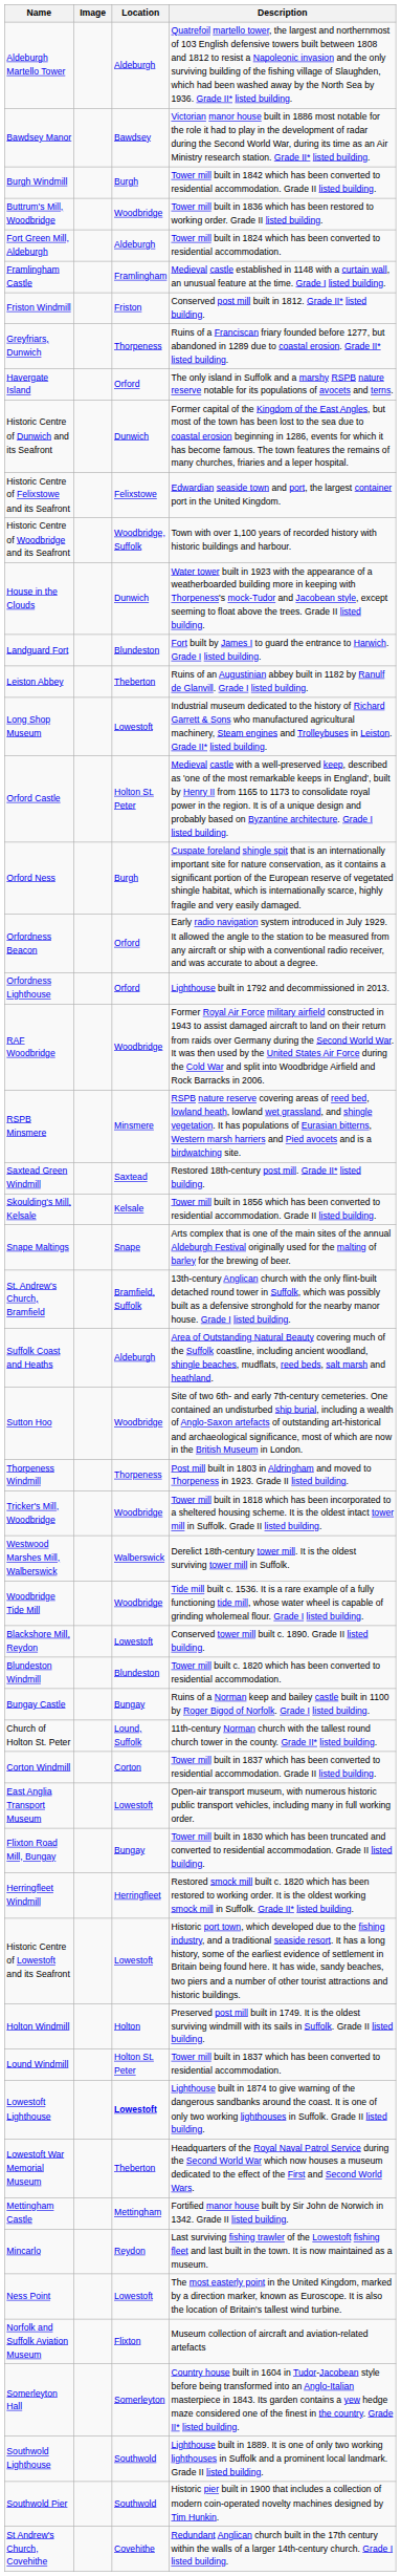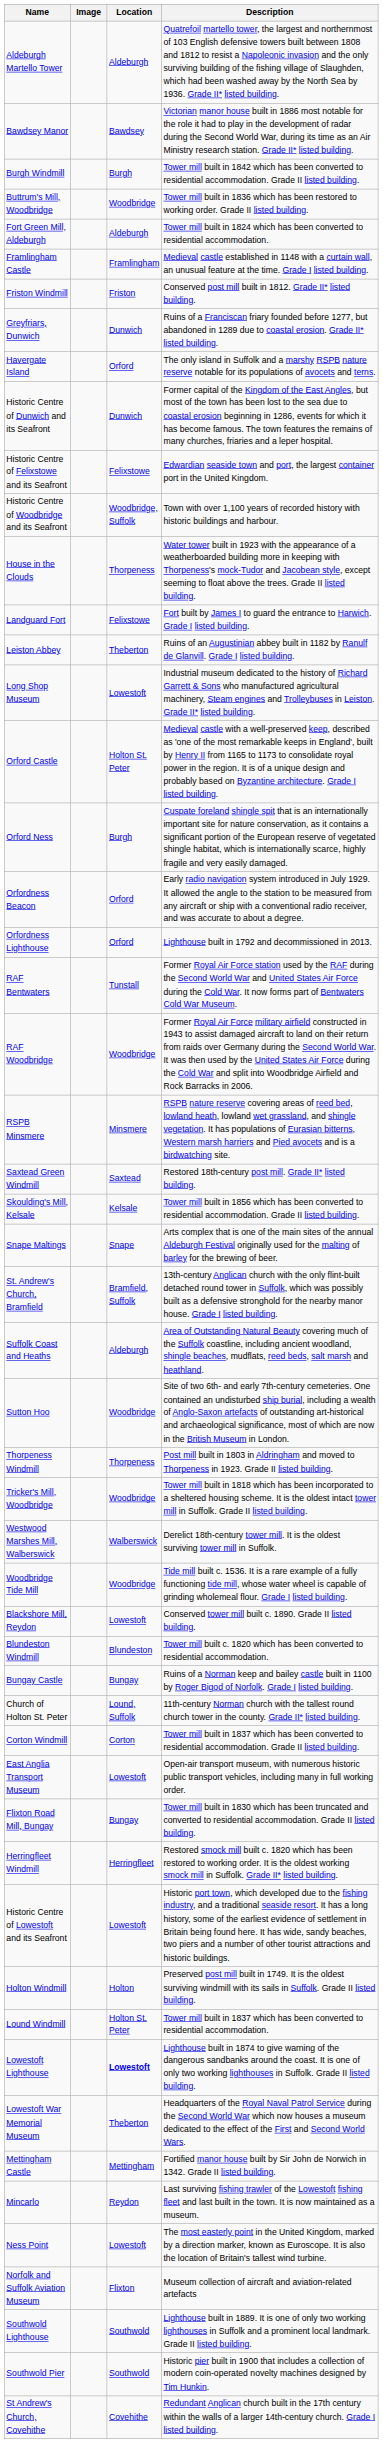 <table class="wikitable sortable" style="font-size:90%;width:100%;border:0px;text-align:left;line-height:150%;">
 <tr>
 <th width="18%">Name</th>
 <th width="10%" class="unsortable">Image</th>
 <th width="10%">Location</th>
 <th width="62%" class="unsortable">Description</th>
 </tr>
 <tr>
 <td><a href='#'>Aldeburgh Martello Tower</a></td>
 <td></td>
 <td><a href='#'>Aldeburgh</a></td>
 <td><a href='#'>Quatrefoil</a> <a href='#'>martello tower</a>, the largest and northernmost of 103 English defensive towers built between 1808 and 1812 to resist a <a href='#'>Napoleonic invasion</a> and the only surviving building of the fishing village of Slaughden, which had been washed away by the North Sea by 1936. <a href='#'>Grade II*</a> <a href='#'>listed building</a>.</td>
 </tr>
 <tr>
 <td><a href='#'>Bawdsey Manor</a></td>
 <td></td>
 <td><a href='#'>Bawdsey</a></td>
 <td><a href='#'>Victorian</a> <a href='#'>manor house</a> built in 1886 most notable for the role it had to play in the development of radar during the Second World War, during its time as an Air Ministry research station. <a href='#'>Grade II*</a> <a href='#'>listed building</a>.</td>
 </tr>
 <tr>
 <td><a href='#'>Burgh Windmill</a></td>
 <td></td>
 <td><a href='#'>Burgh</a></td>
 <td><a href='#'>Tower mill</a> built in 1842 which has been converted to residential accommodation. Grade II <a href='#'>listed building</a>.</td>
 </tr>
 <tr>
 <td><a href='#'>Buttrum's Mill, Woodbridge</a></td>
 <td></td>
 <td><a href='#'>Woodbridge</a></td>
 <td><a href='#'>Tower mill</a> built in 1836 which has been restored to working order. Grade II <a href='#'>listed building</a>.</td>
 </tr>
 <tr>
 <td><a href='#'>Fort Green Mill, Aldeburgh</a></td>
 <td></td>
 <td><a href='#'>Aldeburgh</a></td>
 <td><a href='#'>Tower mill</a> built in 1824 which has been converted to residential accommodation.</td>
 </tr>
 <tr>
 <td><a href='#'>Framlingham Castle</a></td>
 <td></td>
 <td><a href='#'>Framlingham</a></td>
 <td><a href='#'>Medieval</a> <a href='#'>castle</a> established in 1148 with a <a href='#'>curtain wall</a>, an unusual feature at the time. <a href='#'>Grade I</a> <a href='#'>listed building</a>.</td>
 </tr>
 <tr>
 <td><a href='#'>Friston Windmill</a></td>
 <td></td>
 <td><a href='#'>Friston</a></td>
 <td>Conserved <a href='#'>post mill</a> built in 1812. <a href='#'>Grade II*</a> <a href='#'>listed building</a>.</td>
 </tr>
 <tr>
 <td><a href='#'>Greyfriars, Dunwich</a></td>
 <td></td>
-<td><a href='#'>Thorpeness</a></td>
+<td><a href='#'>Dunwich</a></td>
 <td>Ruins of a <a href='#'>Franciscan</a> friary founded before 1277, but abandoned in 1289 due to <a href='#'>coastal erosion</a>. <a href='#'>Grade II*</a> <a href='#'>listed building</a>.</td>
 </tr>
 <tr>
 <td><a href='#'>Havergate Island</a></td>
 <td></td>
 <td><a href='#'>Orford</a></td>
 <td>The only island in Suffolk and a <a href='#'>marshy</a> <a href='#'>RSPB</a> <a href='#'>nature reserve</a> notable for its populations of <a href='#'>avocets</a> and <a href='#'>terns</a>.</td>
 </tr>
 <tr>
 <td>Historic Centre of <a href='#'>Dunwich</a> and its Seafront</td>
 <td></td>
 <td><a href='#'>Dunwich</a></td>
 <td>Former capital of the <a href='#'>Kingdom of the East Angles</a>, but most of the town has been lost to the sea due to <a href='#'>coastal erosion</a> beginning in 1286, events for which it has become famous. The town features the remains of many churches, friaries and a leper hospital.</td>
 </tr>
 <tr>
 <td>Historic Centre of <a href='#'>Felixstowe</a> and its Seafront</td>
 <td></td>
 <td><a href='#'>Felixstowe</a></td>
 <td><a href='#'>Edwardian</a> <a href='#'>seaside town</a> and <a href='#'>port</a>, the largest <a href='#'>container</a> port in the United Kingdom.</td>
 </tr>
 <tr>
 <td>Historic Centre of <a href='#'>Woodbridge</a> and its Seafront</td>
 <td></td>
 <td><a href='#'>Woodbridge, Suffolk</a></td>
 <td>Town with over 1,100 years of recorded history with historic buildings and harbour.</td>
 </tr>
 <tr>
 <td><a href='#'>House in the Clouds</a></td>
 <td></td>
-<td><a href='#'>Dunwich</a></td>
+<td><a href='#'>Thorpeness</a></td>
 <td><a href='#'>Water tower</a> built in 1923 with the appearance of a weatherboarded building more in keeping with <a href='#'>Thorpeness</a>'s <a href='#'>mock-Tudor</a> and <a href='#'>Jacobean style</a>, except seeming to float above the trees. Grade II <a href='#'>listed building</a>.</td>
 </tr>
 <tr>
 <td><a href='#'>Landguard Fort</a></td>
 <td></td>
-<td><a href='#'>Blundeston</a></td>
+<td><a href='#'>Felixstowe</a></td>
 <td><a href='#'>Fort</a> built by <a href='#'>James I</a> to guard the entrance to <a href='#'>Harwich</a>. <a href='#'>Grade I</a> <a href='#'>listed building</a>.</td>
 </tr>
 <tr>
 <td><a href='#'>Leiston Abbey</a></td>
 <td></td>
 <td><a href='#'>Theberton</a></td>
 <td>Ruins of an <a href='#'>Augustinian</a> abbey built in 1182 by <a href='#'>Ranulf de Glanvill</a>. <a href='#'>Grade I</a> <a href='#'>listed building</a>.</td>
 </tr>
 <tr>
 <td><a href='#'>Long Shop Museum</a></td>
 <td></td>
 <td><a href='#'>Lowestoft</a></td>
 <td>Industrial museum dedicated to the history of <a href='#'>Richard Garrett & Sons</a> who manufactured agricultural machinery, <a href='#'>Steam engines</a> and <a href='#'>Trolleybuses</a> in <a href='#'>Leiston</a>. <a href='#'>Grade II*</a> <a href='#'>listed building</a>.</td>
 </tr>
 <tr>
 <td><a href='#'>Orford Castle</a></td>
 <td></td>
 <td><a href='#'>Holton St. Peter</a></td>
 <td><a href='#'>Medieval</a> <a href='#'>castle</a> with a well-preserved <a href='#'>keep</a>, described as 'one of the most remarkable keeps in England', built by <a href='#'>Henry II</a> from 1165 to 1173 to consolidate royal power in the region. It is of a unique design and probably based on <a href='#'>Byzantine architecture</a>. <a href='#'>Grade I</a> <a href='#'>listed building</a>.</td>
 </tr>
 <tr>
 <td><a href='#'>Orford Ness</a></td>
 <td></td>
 <td><a href='#'>Burgh</a></td>
 <td><a href='#'>Cuspate foreland</a> <a href='#'>shingle spit</a> that is an internationally important site for nature conservation, as it contains a significant portion of the European reserve of vegetated shingle habitat, which is internationally scarce, highly fragile and very easily damaged.</td>
 </tr>
 <tr>
 <td><a href='#'>Orfordness Beacon</a></td>
 <td></td>
 <td><a href='#'>Orford</a></td>
 <td>Early <a href='#'>radio navigation</a> system introduced in July 1929. It allowed the angle to the station to be measured from any aircraft or ship with a conventional radio receiver, and was accurate to about a degree.</td>
 </tr>
 <tr>
 <td><a href='#'>Orfordness Lighthouse</a></td>
 <td></td>
 <td><a href='#'>Orford</a></td>
 <td><a href='#'>Lighthouse</a> built in 1792 and decommissioned in 2013.</td>
+</tr>
+<tr>
+<td><a href='#'>RAF Bentwaters</a></td>
+<td></td>
+<td><a href='#'>Tunstall</a></td>
+<td>Former <a href='#'>Royal Air Force station</a> used by the <a href='#'>RAF</a> during the <a href='#'>Second World War</a> and <a href='#'>United States Air Force</a> during the <a href='#'>Cold War</a>. It now forms part of <a href='#'>Bentwaters Cold War Museum</a>.</td>
 </tr>
 <tr>
 <td><a href='#'>RAF Woodbridge</a></td>
 <td></td>
 <td><a href='#'>Woodbridge</a></td>
 <td>Former <a href='#'>Royal Air Force</a> <a href='#'>military airfield</a> constructed in 1943 to assist damaged aircraft to land on their return from raids over Germany during the <a href='#'>Second World War</a>. It was then used by the <a href='#'>United States Air Force</a> during the <a href='#'>Cold War</a> and split into Woodbridge Airfield and Rock Barracks in 2006.</td>
 </tr>
 <tr>
 <td><a href='#'>RSPB Minsmere</a></td>
 <td></td>
 <td><a href='#'>Minsmere</a></td>
 <td><a href='#'>RSPB</a> <a href='#'>nature reserve</a> covering areas of <a href='#'>reed bed</a>, <a href='#'>lowland heath</a>, lowland <a href='#'>wet grassland</a>, and <a href='#'>shingle vegetation</a>. It has populations of <a href='#'>Eurasian bitterns</a>, <a href='#'>Western marsh harriers</a> and <a href='#'>Pied avocets</a> and is a <a href='#'>birdwatching</a> site.</td>
 </tr>
 <tr>
 <td><a href='#'>Saxtead Green Windmill</a></td>
 <td></td>
 <td><a href='#'>Saxtead</a></td>
 <td>Restored 18th-century <a href='#'>post mill</a>. <a href='#'>Grade II*</a> <a href='#'>listed building</a>.</td>
 </tr>
 <tr>
 <td><a href='#'>Skoulding's Mill, Kelsale</a></td>
 <td></td>
 <td><a href='#'>Kelsale</a></td>
 <td><a href='#'>Tower mill</a> built in 1856 which has been converted to residential accommodation. Grade II <a href='#'>listed building</a>.</td>
 </tr>
 <tr>
 <td><a href='#'>Snape Maltings</a></td>
 <td></td>
 <td><a href='#'>Snape</a></td>
 <td>Arts complex that is one of the main sites of the annual <a href='#'>Aldeburgh Festival</a> originally used for the <a href='#'>malting</a> of <a href='#'>barley</a> for the brewing of beer.</td>
 </tr>
 <tr>
 <td><a href='#'>St. Andrew's Church, Bramfield</a></td>
 <td></td>
 <td><a href='#'>Bramfield, Suffolk</a></td>
 <td>13th-century <a href='#'>Anglican</a> church with the only flint-built detached round tower in <a href='#'>Suffolk</a>, which was possibly built as a defensive stronghold for the nearby manor house. <a href='#'>Grade I</a> <a href='#'>listed building</a>.</td>
 </tr>
 <tr>
 <td><a href='#'>Suffolk Coast and Heaths</a></td>
 <td></td>
 <td><a href='#'>Aldeburgh</a></td>
 <td><a href='#'>Area of Outstanding Natural Beauty</a> covering much of the <a href='#'>Suffolk</a> coastline, including ancient woodland, <a href='#'>shingle beaches</a>, mudflats, <a href='#'>reed beds</a>, <a href='#'>salt marsh</a> and <a href='#'>heathland</a>.</td>
 </tr>
 <tr>
 <td><a href='#'>Sutton Hoo</a></td>
 <td></td>
 <td><a href='#'>Woodbridge</a></td>
 <td>Site of two 6th- and early 7th-century cemeteries. One contained an undisturbed <a href='#'>ship burial</a>, including a wealth of <a href='#'>Anglo-Saxon artefacts</a> of outstanding art-historical and archaeological significance, most of which are now in the <a href='#'>British Museum</a> in London.</td>
 </tr>
 <tr>
 <td><a href='#'>Thorpeness Windmill</a></td>
 <td></td>
 <td><a href='#'>Thorpeness</a></td>
 <td><a href='#'>Post mill</a> built in 1803 in <a href='#'>Aldringham</a> and moved to <a href='#'>Thorpeness</a> in 1923. Grade II <a href='#'>listed building</a>.</td>
 </tr>
 <tr>
 <td><a href='#'>Tricker's Mill, Woodbridge</a></td>
 <td></td>
 <td><a href='#'>Woodbridge</a></td>
 <td><a href='#'>Tower mill</a> built in 1818 which has been incorporated to a sheltered housing scheme. It is the oldest intact <a href='#'>tower mill</a> in Suffolk. Grade II <a href='#'>listed building</a>.</td>
 </tr>
 <tr>
 <td><a href='#'>Westwood Marshes Mill, Walberswick</a></td>
 <td></td>
 <td><a href='#'>Walberswick</a></td>
 <td>Derelict 18th-century <a href='#'>tower mill</a>. It is the oldest surviving <a href='#'>tower mill</a> in Suffolk.</td>
 </tr>
 <tr>
 <td><a href='#'>Woodbridge Tide Mill</a></td>
 <td></td>
 <td><a href='#'>Woodbridge</a></td>
 <td><a href='#'>Tide mill</a> built c. 1536. It is a rare example of a fully functioning <a href='#'>tide mill</a>, whose water wheel is capable of grinding wholemeal flour. <a href='#'>Grade I</a> <a href='#'>listed building</a>.</td>
 </tr>
 <tr>
 <td><a href='#'>Blackshore Mill, Reydon</a></td>
 <td></td>
 <td><a href='#'>Lowestoft</a></td>
 <td>Conserved <a href='#'>tower mill</a> built c. 1890. Grade II <a href='#'>listed building</a>.</td>
 </tr>
 <tr>
 <td><a href='#'>Blundeston Windmill</a></td>
 <td></td>
 <td><a href='#'>Blundeston</a></td>
 <td><a href='#'>Tower mill</a> built c. 1820 which has been converted to residential accommodation.</td>
 </tr>
 <tr>
 <td><a href='#'>Bungay Castle</a></td>
 <td></td>
 <td><a href='#'>Bungay</a></td>
 <td>Ruins of a <a href='#'>Norman</a> keep and bailey <a href='#'>castle</a> built in 1100 by <a href='#'>Roger Bigod of Norfolk</a>. <a href='#'>Grade I</a> <a href='#'>listed building</a>.</td>
 </tr>
 <tr>
 <td>Church of Holton St. Peter</td>
 <td></td>
 <td><a href='#'>Lound, Suffolk</a></td>
 <td>11th-century <a href='#'>Norman</a> church with the tallest round church tower in the county. <a href='#'>Grade II*</a> <a href='#'>listed building</a>.</td>
 </tr>
 <tr>
 <td><a href='#'>Corton Windmill</a></td>
 <td></td>
 <td><a href='#'>Corton</a></td>
 <td><a href='#'>Tower mill</a> built in 1837 which has been converted to residential accommodation. Grade II <a href='#'>listed building</a>.</td>
 </tr>
 <tr>
 <td><a href='#'>East Anglia Transport Museum</a></td>
 <td></td>
 <td><a href='#'>Lowestoft</a></td>
 <td>Open-air transport museum, with numerous historic public transport vehicles, including many in full working order.</td>
 </tr>
 <tr>
 <td><a href='#'>Flixton Road Mill, Bungay</a></td>
 <td></td>
 <td><a href='#'>Bungay</a></td>
 <td><a href='#'>Tower mill</a> built in 1830 which has been truncated and converted to residential accommodation. Grade II <a href='#'>listed building</a>.</td>
 </tr>
 <tr>
 <td><a href='#'>Herringfleet Windmill</a></td>
 <td></td>
 <td><a href='#'>Herringfleet</a></td>
 <td>Restored <a href='#'>smock mill</a> built c. 1820 which has been restored to working order. It is the oldest working <a href='#'>smock mill</a> in Suffolk. <a href='#'>Grade II*</a> <a href='#'>listed building</a>.</td>
 </tr>
 <tr>
 <td>Historic Centre of <a href='#'>Lowestoft</a> and its Seafront</td>
 <td></td>
 <td><a href='#'>Lowestoft</a></td>
 <td>Historic <a href='#'>port town</a>, which developed due to the <a href='#'>fishing industry</a>, and a traditional <a href='#'>seaside resort</a>. It has a long history, some of the earliest evidence of settlement in Britain being found here. It has wide, sandy beaches, two piers and a number of other tourist attractions and historic buildings.</td>
 </tr>
 <tr>
 <td><a href='#'>Holton Windmill</a></td>
 <td></td>
 <td><a href='#'>Holton</a></td>
 <td>Preserved <a href='#'>post mill</a> built in 1749. It is the oldest surviving windmill with its sails in <a href='#'>Suffolk</a>. Grade II <a href='#'>listed building</a>.</td>
 </tr>
 <tr>
 <td><a href='#'>Lound Windmill</a></td>
 <td></td>
 <td><a href='#'>Holton St. Peter</a></td>
 <td><a href='#'>Tower mill</a> built in 1837 which has been converted to residential accommodation.</td>
 </tr>
 <tr>
 <td><a href='#'>Lowestoft Lighthouse</a></td>
 <td></td>
 <td><strong><a href='#'>Lowestoft</a></strong></td>
 <td><a href='#'>Lighthouse</a> built in 1874 to give warning of the dangerous sandbanks around the coast. It is one of only two working <a href='#'>lighthouses</a> in Suffolk. Grade II <a href='#'>listed building</a>.</td>
 </tr>
 <tr>
 <td><a href='#'>Lowestoft War Memorial Museum</a></td>
 <td></td>
 <td><a href='#'>Theberton</a></td>
 <td>Headquarters of the <a href='#'>Royal Naval Patrol Service</a> during the <a href='#'>Second World War</a> which now houses a museum dedicated to the effect of the <a href='#'>First</a> and <a href='#'>Second World Wars</a>.</td>
 </tr>
 <tr>
 <td><a href='#'>Mettingham Castle</a></td>
 <td></td>
 <td><a href='#'>Mettingham</a></td>
 <td>Fortified <a href='#'>manor house</a> built by Sir John de Norwich in 1342. Grade II <a href='#'>listed building</a>.</td>
 </tr>
 <tr>
 <td><a href='#'>Mincarlo</a></td>
 <td></td>
 <td><a href='#'>Reydon</a></td>
 <td>Last surviving <a href='#'>fishing trawler</a> of the <a href='#'>Lowestoft</a> <a href='#'>fishing fleet</a> and last built in the town. It is now maintained as a museum.</td>
 </tr>
 <tr>
 <td><a href='#'>Ness Point</a></td>
 <td></td>
 <td><a href='#'>Lowestoft</a></td>
 <td>The <a href='#'>most easterly point</a> in the United Kingdom, marked by a direction marker, known as Euroscope. It is also the location of Britain's tallest wind turbine.</td>
 </tr>
 <tr>
 <td><a href='#'>Norfolk and Suffolk Aviation Museum</a></td>
 <td></td>
 <td><a href='#'>Flixton</a></td>
 <td>Museum collection of aircraft and aviation-related artefacts</td>
 </tr>
 <tr>
-<td><a href='#'>Somerleyton Hall</a></td>
-<td></td>
-<td><a href='#'>Somerleyton</a></td>
-<td><a href='#'>Country house</a> built in 1604 in <a href='#'>Tudor</a>-<a href='#'>Jacobean</a> style before being transformed into an <a href='#'>Anglo-Italian</a> masterpiece in 1843. Its garden contains a <a href='#'>yew</a> hedge maze considered one of the finest in <a href='#'>the country</a>. <a href='#'>Grade II*</a> <a href='#'>listed building</a>.</td>
-</tr>
-<tr>
 <td><a href='#'>Southwold Lighthouse</a></td>
 <td></td>
 <td><a href='#'>Southwold</a></td>
 <td><a href='#'>Lighthouse</a> built in 1889. It is one of only two working <a href='#'>lighthouses</a> in Suffolk and a prominent local landmark. Grade II <a href='#'>listed building</a>.</td>
 </tr>
 <tr>
 <td><a href='#'>Southwold Pier</a></td>
 <td></td>
 <td><a href='#'>Southwold</a></td>
 <td>Historic <a href='#'>pier</a> built in 1900 that includes a collection of modern coin-operated novelty machines designed by <a href='#'>Tim Hunkin</a>.</td>
 </tr>
 <tr>
 <td><a href='#'>St Andrew's Church, Covehithe</a></td>
 <td></td>
 <td><a href='#'>Covehithe</a></td>
 <td><a href='#'>Redundant</a> <a href='#'>Anglican</a> church built in the 17th century within the walls of a larger 14th-century church. <a href='#'>Grade I</a> <a href='#'>listed building</a>.</td>
 </tr>
 <tr>
 </tr>
 </table>
